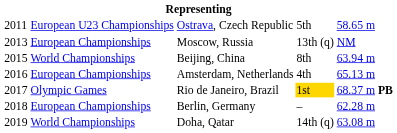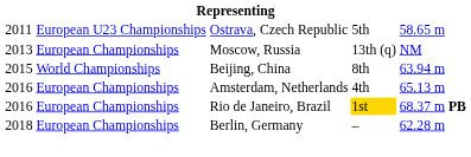 <table>
 <tr>
 <th colspan="5">Representing </th>
 </tr>
 <tr>
 <td>2011</td>
 <td><a href='#'>European U23 Championships</a></td>
 <td><a href='#'>Ostrava</a>, Czech Republic</td>
 <td>5th</td>
 <td><a href='#'>58.65 m</a></td>
 </tr>
 <tr>
 <td>2013</td>
 <td><a href='#'>European Championships</a></td>
 <td>Moscow, Russia</td>
 <td>13th (q)</td>
 <td><a href='#'>NM</a></td>
 </tr>
 <tr>
 <td>2015</td>
 <td><a href='#'>World Championships</a></td>
 <td>Beijing, China</td>
 <td>8th</td>
 <td><a href='#'>63.94 m</a></td>
 </tr>
 <tr>
 <td>2016</td>
 <td><a href='#'>European Championships</a></td>
 <td>Amsterdam, Netherlands</td>
 <td>4th</td>
 <td><a href='#'>65.13 m</a></td>
 </tr>
 <tr>
-<td>2017</td>
-<td><a href='#'>Olympic Games</a></td>
+<td>2016</td>
+<td><a href='#'>European Championships</a></td>
 <td>Rio de Janeiro, Brazil</td>
 <td bgcolor=gold>1st</td>
 <td><a href='#'>68.37 m</a> <strong>PB</strong></td>
 </tr>
 <tr>
 <td>2018</td>
 <td><a href='#'>European Championships</a></td>
 <td>Berlin, Germany</td>
 <td>–</td>
 <td><a href='#'>62.28 m</a></td>
 </tr>
-<tr>
-<td>2019</td>
-<td><a href='#'>World Championships</a></td>
-<td>Doha, Qatar</td>
-<td>14th (q)</td>
-<td><a href='#'>63.08 m</a></td>
-</tr>
 </table>
